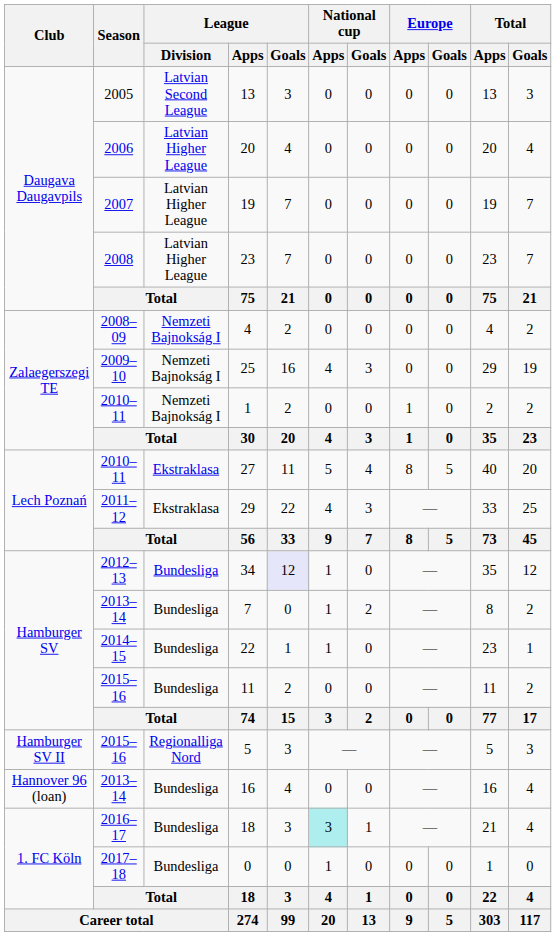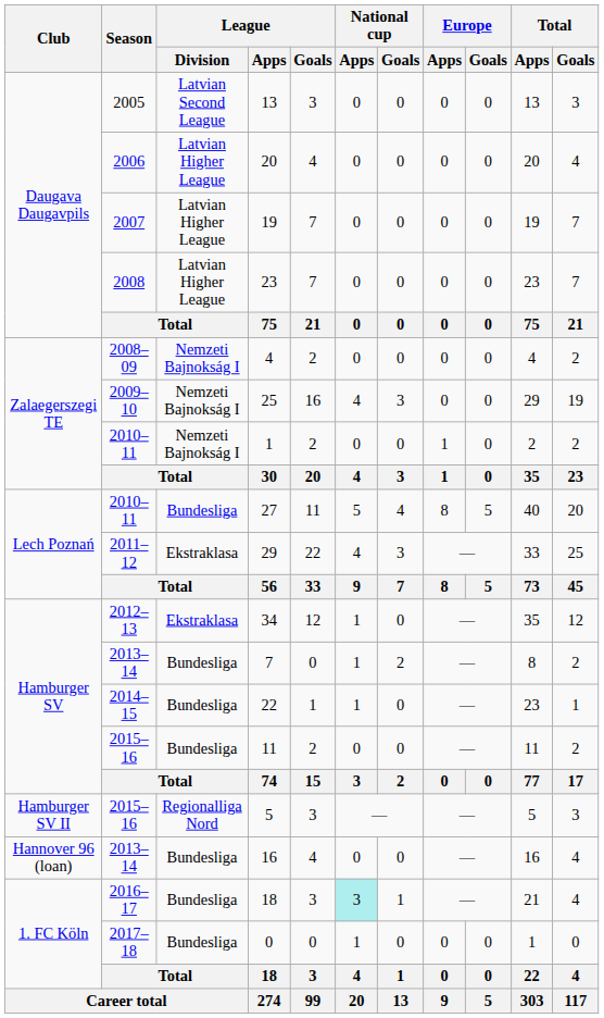 <table class="wikitable" style="text-align:center">
 <tr>
 <th rowspan="2">Club</th>
 <th rowspan="2">Season</th>
 <th colspan="3">League</th>
 <th colspan="2">National cup</th>
 <th colspan="2"><a href='#'>Europe</a></th>
 <th colspan="2">Total</th>
 </tr>
 <tr>
 <th>Division</th>
 <th>Apps</th>
 <th>Goals</th>
 <th>Apps</th>
 <th>Goals</th>
 <th>Apps</th>
 <th>Goals</th>
 <th>Apps</th>
 <th>Goals</th>
 </tr>
 <tr>
 <td rowspan="5"><a href='#'>Daugava Daugavpils</a></td>
 <td>2005</td>
 <td><a href='#'>Latvian Second League</a></td>
 <td>13</td>
 <td>3</td>
 <td>0</td>
 <td>0</td>
 <td>0</td>
 <td>0</td>
 <td>13</td>
 <td>3</td>
 </tr>
 <tr>
 <td><a href='#'>2006</a></td>
 <td><a href='#'>Latvian Higher League</a></td>
 <td>20</td>
 <td>4</td>
 <td>0</td>
 <td>0</td>
 <td>0</td>
 <td>0</td>
 <td>20</td>
 <td>4</td>
 </tr>
 <tr>
 <td><a href='#'>2007</a></td>
 <td>Latvian Higher League</td>
 <td>19</td>
 <td>7</td>
 <td>0</td>
 <td>0</td>
 <td>0</td>
 <td>0</td>
 <td>19</td>
 <td>7</td>
 </tr>
 <tr>
 <td><a href='#'>2008</a></td>
 <td>Latvian Higher League</td>
 <td>23</td>
 <td>7</td>
 <td>0</td>
 <td>0</td>
 <td>0</td>
 <td>0</td>
 <td>23</td>
 <td>7</td>
 </tr>
 <tr>
 <th colspan="2">Total</th>
 <th>75</th>
 <th>21</th>
 <th>0</th>
 <th>0</th>
 <th>0</th>
 <th>0</th>
 <th>75</th>
 <th>21</th>
 </tr>
 <tr>
 <td rowspan="4"><a href='#'>Zalaegerszegi TE</a></td>
 <td><a href='#'>2008–09</a></td>
 <td><a href='#'>Nemzeti Bajnokság I</a></td>
 <td>4</td>
 <td>2</td>
 <td>0</td>
 <td>0</td>
 <td>0</td>
 <td>0</td>
 <td>4</td>
 <td>2</td>
 </tr>
 <tr>
 <td><a href='#'>2009–10</a></td>
 <td>Nemzeti Bajnokság I</td>
 <td>25</td>
 <td>16</td>
 <td>4</td>
 <td>3</td>
 <td>0</td>
 <td>0</td>
 <td>29</td>
 <td>19</td>
 </tr>
 <tr>
 <td><a href='#'>2010–11</a></td>
 <td>Nemzeti Bajnokság I</td>
 <td>1</td>
 <td>2</td>
 <td>0</td>
 <td>0</td>
 <td>1</td>
 <td>0</td>
 <td>2</td>
 <td>2</td>
 </tr>
 <tr>
 <th colspan="2">Total</th>
 <th>30</th>
 <th>20</th>
 <th>4</th>
 <th>3</th>
 <th>1</th>
 <th>0</th>
 <th>35</th>
 <th>23</th>
 </tr>
 <tr>
 <td rowspan="3"><a href='#'>Lech Poznań</a></td>
 <td><a href='#'>2010–11</a></td>
-<td><a href='#'>Ekstraklasa</a></td>
+<td><a href='#'>Bundesliga</a></td>
 <td>27</td>
 <td>11</td>
 <td>5</td>
 <td>4</td>
 <td>8</td>
 <td>5</td>
 <td>40</td>
 <td>20</td>
 </tr>
 <tr>
 <td><a href='#'>2011–12</a></td>
 <td>Ekstraklasa</td>
 <td>29</td>
 <td>22</td>
 <td>4</td>
 <td>3</td>
 <td colspan="2">—</td>
 <td>33</td>
 <td>25</td>
 </tr>
 <tr>
 <th colspan="2">Total</th>
 <th>56</th>
 <th>33</th>
 <th>9</th>
 <th>7</th>
 <th>8</th>
 <th>5</th>
 <th>73</th>
 <th>45</th>
 </tr>
 <tr>
 <td rowspan="5"><a href='#'>Hamburger SV</a></td>
 <td><a href='#'>2012–13</a></td>
-<td><a href='#'>Bundesliga</a></td>
+<td><a href='#'>Ekstraklasa</a></td>
 <td>34</td>
-<td style="background: lavender;">12</td>
+<td>12</td>
 <td>1</td>
 <td>0</td>
 <td colspan="2">—</td>
 <td>35</td>
 <td>12</td>
 </tr>
 <tr>
 <td><a href='#'>2013–14</a></td>
 <td>Bundesliga</td>
 <td>7</td>
 <td>0</td>
 <td>1</td>
 <td>2</td>
 <td colspan="2">—</td>
 <td>8</td>
 <td>2</td>
 </tr>
 <tr>
 <td><a href='#'>2014–15</a></td>
 <td>Bundesliga</td>
 <td>22</td>
 <td>1</td>
 <td>1</td>
 <td>0</td>
 <td colspan="2">—</td>
 <td>23</td>
 <td>1</td>
 </tr>
 <tr>
 <td><a href='#'>2015–16</a></td>
 <td>Bundesliga</td>
 <td>11</td>
 <td>2</td>
 <td>0</td>
 <td>0</td>
 <td colspan="2">—</td>
 <td>11</td>
 <td>2</td>
 </tr>
 <tr>
 <th colspan="2">Total</th>
 <th>74</th>
 <th>15</th>
 <th>3</th>
 <th>2</th>
 <th>0</th>
 <th>0</th>
 <th>77</th>
 <th>17</th>
 </tr>
 <tr>
 <td><a href='#'>Hamburger SV II</a></td>
 <td><a href='#'>2015–16</a></td>
 <td><a href='#'>Regionalliga Nord</a></td>
 <td>5</td>
 <td>3</td>
 <td colspan="2">—</td>
 <td colspan="2">—</td>
 <td>5</td>
 <td>3</td>
 </tr>
 <tr>
 <td><a href='#'>Hannover 96</a> (loan)</td>
 <td><a href='#'>2013–14</a></td>
 <td>Bundesliga</td>
 <td>16</td>
 <td>4</td>
 <td>0</td>
 <td>0</td>
 <td colspan="2">—</td>
 <td>16</td>
 <td>4</td>
 </tr>
 <tr>
 <td rowspan="3"><a href='#'>1. FC Köln</a></td>
 <td><a href='#'>2016–17</a></td>
 <td>Bundesliga</td>
 <td>18</td>
 <td>3</td>
 <td style="background: paleturquoise;">3</td>
 <td>1</td>
 <td colspan="2">—</td>
 <td>21</td>
 <td>4</td>
 </tr>
 <tr>
 <td><a href='#'>2017–18</a></td>
 <td>Bundesliga</td>
 <td>0</td>
 <td>0</td>
 <td>1</td>
 <td>0</td>
 <td>0</td>
 <td>0</td>
 <td>1</td>
 <td>0</td>
 </tr>
 <tr>
 <th colspan="2">Total</th>
 <th>18</th>
 <th>3</th>
 <th>4</th>
 <th>1</th>
 <th>0</th>
 <th>0</th>
 <th>22</th>
 <th>4</th>
 </tr>
 <tr>
 <th colspan="3">Career total</th>
 <th>274</th>
 <th>99</th>
 <th>20</th>
 <th>13</th>
 <th>9</th>
 <th>5</th>
 <th>303</th>
 <th>117</th>
 </tr>
 </table>
